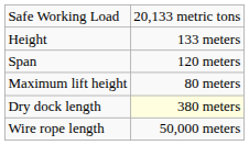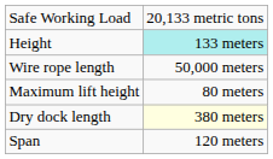 <table class="wikitable">
 <tr>
 <td>Safe Working Load</td>
 <td align=right>20,133 metric tons</td>
 </tr>
 <tr>
 <td>Height</td>
-<td align=right>133 meters</td>
+<td align=right style="background: paleturquoise;">133 meters</td>
 </tr>
 <tr>
-<td>Span</td>
-<td align=right>120 meters</td>
+<td>Wire rope length</td>
+<td align=right>50,000 meters</td>
 </tr>
 <tr>
 <td>Maximum lift height</td>
 <td align=right>80 meters</td>
 </tr>
 <tr>
 <td>Dry dock length</td>
 <td align=right style="background: lightyellow;">380 meters</td>
 </tr>
 <tr>
-<td>Wire rope length</td>
-<td align=right>50,000 meters</td>
+<td>Span</td>
+<td align=right>120 meters</td>
 </tr>
 </table>
